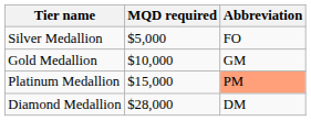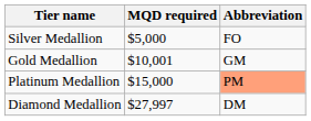 <table class="wikitable sortable">
 <tr>
 <th>Tier name</th>
 <th>MQD required</th>
 <th>Abbreviation</th>
 </tr>
 <tr>
 <td>Silver Medallion</td>
 <td>$5,000</td>
 <td>FO</td>
 </tr>
 <tr>
 <td>Gold Medallion</td>
-<td>$10,000</td>
+<td>$10,001</td>
 <td>GM</td>
 </tr>
 <tr>
 <td>Platinum Medallion</td>
 <td>$15,000</td>
 <td style="background: lightsalmon;">PM</td>
 </tr>
 <tr>
 <td>Diamond Medallion</td>
-<td>$28,000</td>
+<td>$27,997</td>
 <td>DM</td>
 </tr>
 </table>
